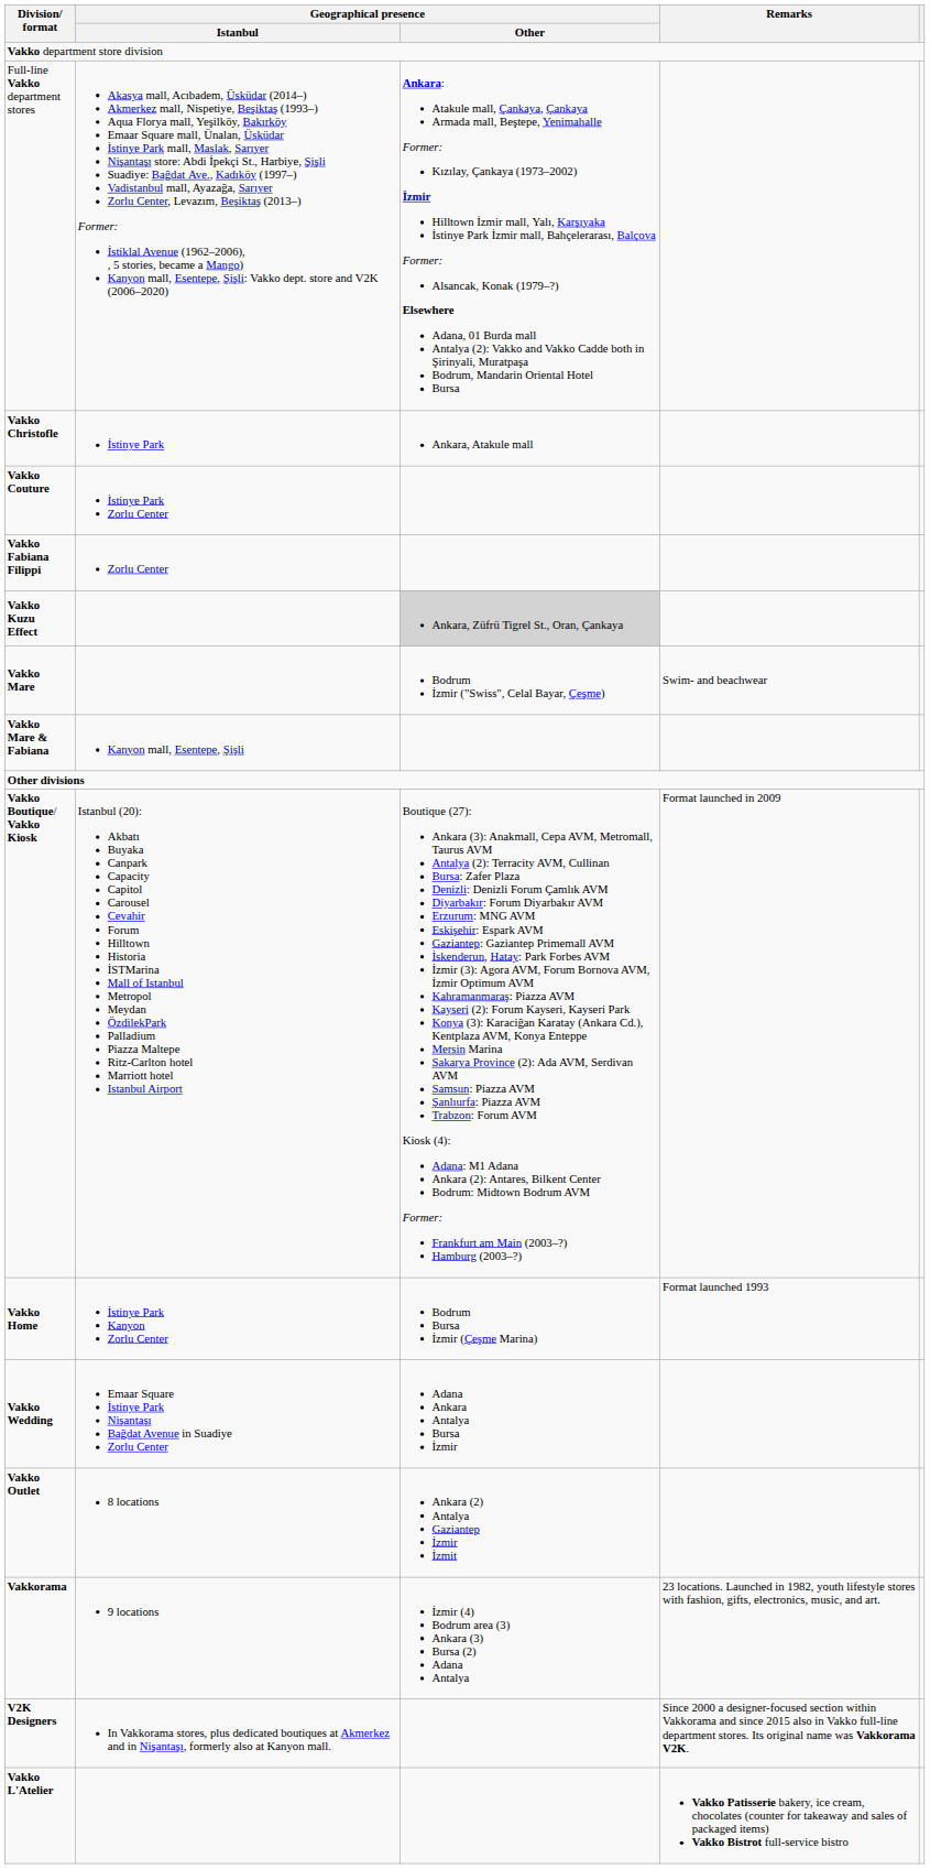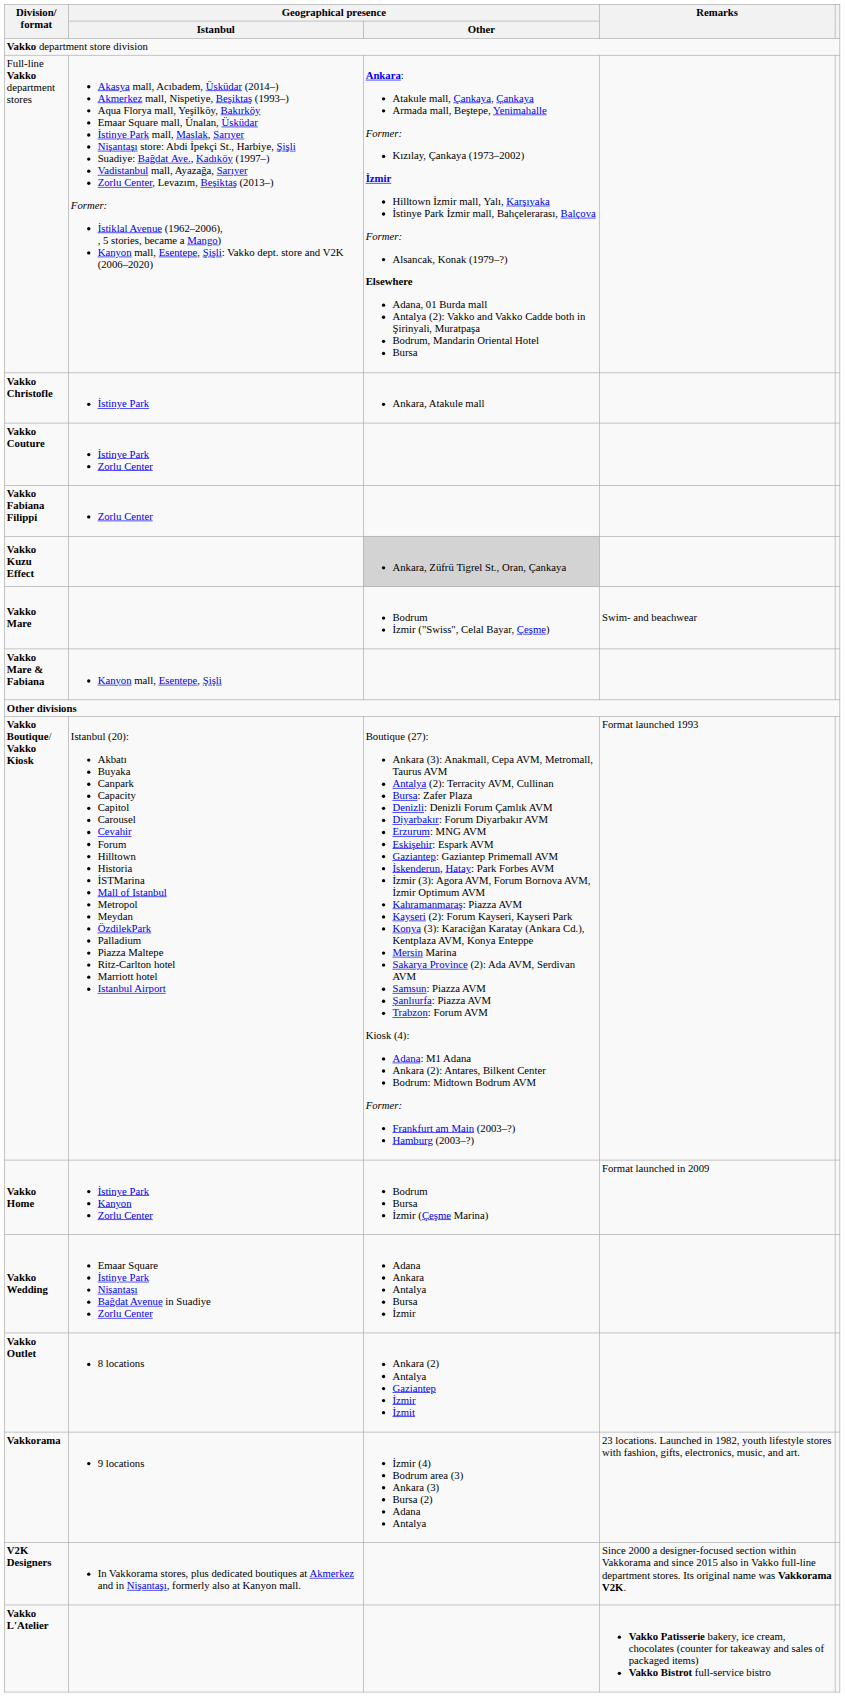 <table class="wikitable">
 <tr>
 <th style="vertical-align:top;" rowspan="2">Division/<br>format</th>
 <th style="vertical-align:top;" colspan="2">Geographical presence</th>
 <th style="vertical-align:top;" rowspan="2">Remarks</th>
 <th style="vertical-align:top;" rowspan="2"></th>
 </tr>
 <tr>
 <th style="vertical-align:top;">Istanbul</th>
 <th style="vertical-align:top;">Other</th>
 </tr>
 <tr>
 <td colspan="5"><strong>Vakko</strong> department store division</td>
 </tr>
 <tr>
 <td style="vertical-align:top;">Full-line<br><strong>Vakko</strong><br>department<br>stores</td>
 <td style="vertical-align:top;"><br><ul><li><a href='#'>Akasya</a> mall, Acıbadem, <a href='#'>Üsküdar</a> (2014–)</li><li><a href='#'>Akmerkez</a> mall, Nispetiye, <a href='#'>Beşiktaş</a> (1993–)</li><li>Aqua Florya mall, Yeşilköy, <a href='#'>Bakırköy</a></li><li>Emaar Square mall, Ünalan, <a href='#'>Üsküdar</a></li><li><a href='#'>İstinye Park</a> mall, <a href='#'>Maslak</a>, <a href='#'>Sarıyer</a></li><li><a href='#'>Nişantaşı</a> store: Abdi İpekçi St., Harbiye, <a href='#'>Şişli</a></li><li>Suadiye: <a href='#'>Bağdat Ave.</a>, <a href='#'>Kadıköy</a> (1997–)</li><li><a href='#'>Vadistanbul</a> mall, Ayazağa, <a href='#'>Sarıyer</a></li><li><a href='#'>Zorlu Center</a>, Levazım, <a href='#'>Beşiktaş</a> (2013–)</li></ul><em>Former:</em><ul><li><a href='#'>İstiklal Avenue</a> (1962–2006),<br> , 5 stories, became a <a href='#'>Mango</a>)</li><li><a href='#'>Kanyon</a> mall, <a href='#'>Esentepe</a>, <a href='#'>Şişli</a>: Vakko dept. store and V2K (2006–2020)</li></ul></td>
 <td><br><strong><a href='#'>Ankara</a></strong>:<ul><li>Atakule mall, <a href='#'>Çankaya</a>, <a href='#'>Çankaya</a></li><li>Armada mall, Beştepe, <a href='#'>Yenimahalle</a></li></ul><em>Former:</em><ul><li>Kızılay, Çankaya (1973–2002)</li></ul><strong><a href='#'>İzmir</a></strong><ul><li>Hilltown İzmir mall, Yalı, <a href='#'>Karşıyaka</a></li><li>İstinye Park İzmir mall, Bahçelerarası, <a href='#'>Balçova</a></li></ul><em>Former:</em><ul><li>Alsancak, Konak (1979–?)</li></ul><strong>Elsewhere</strong><ul><li>Adana, 01 Burda mall</li><li>Antalya (2): Vakko and Vakko Cadde both in Şirinyali, Muratpaşa</li><li>Bodrum, Mandarin Oriental Hotel</li><li>Bursa</li></ul></td>
 <td style="vertical-align:top;"></td>
 <td style="vertical-align:top;"><br></td>
 </tr>
 <tr>
 <td style="vertical-align:top;"><strong>Vakko<br>Christofle</strong></td>
 <td style="vertical-align:top;"><br><ul><li><a href='#'>İstinye Park</a></li></ul></td>
 <td style="vertical-align:top;"><br><ul><li>Ankara, Atakule mall</li></ul></td>
 <td></td>
 <td></td>
 </tr>
 <tr>
 <td style="vertical-align:top;"><strong>Vakko<br>Couture</strong></td>
 <td style="vertical-align:top;"><br><ul><li><a href='#'>İstinye Park</a></li><li><a href='#'>Zorlu Center</a></li></ul></td>
 <td></td>
 <td></td>
 <td></td>
 </tr>
 <tr>
 <td style="vertical-align:top;"><strong>Vakko<br>Fabiana<br>Filippi</strong></td>
 <td style="vertical-align:top;"><br><ul><li><a href='#'>Zorlu Center</a></li></ul></td>
 <td></td>
 <td></td>
 <td></td>
 </tr>
 <tr>
 <td><strong>Vakko<br>Kuzu<br>Effect</strong></td>
 <td></td>
 <td style="background: lightgrey; vertical-align:top;"><br><ul><li>Ankara, Züfrü Tigrel St., Oran, Çankaya</li></ul></td>
 <td></td>
 <td></td>
 </tr>
 <tr>
 <td><strong>Vakko<br>Mare</strong></td>
 <td style="vertical-align:top;"></td>
 <td style="vertical-align:top;"><br><ul><li>Bodrum</li><li>İzmir ("Swiss", Celal Bayar, <a href='#'>Çeşme</a>)</li></ul></td>
 <td>Swim- and beachwear</td>
 <td></td>
 </tr>
 <tr>
 <td style="vertical-align:top;"><strong>Vakko<br>Mare &<br>Fabiana</strong></td>
 <td style="vertical-align:top;"><br><ul><li><a href='#'>Kanyon</a> mall, <a href='#'>Esentepe</a>, <a href='#'>Şişli</a></li></ul></td>
 <td></td>
 <td></td>
 <td></td>
 </tr>
 <tr>
 <td colspan="6"><strong>Other divisions</strong></td>
 </tr>
 <tr>
 <td style="vertical-align:top;"><strong>Vakko<br>Boutique</strong>/<br><strong>Vakko<br>Kiosk</strong></td>
 <td style="vertical-align:top;"><br>Istanbul (20):<ul><li>Akbatı</li><li>Buyaka</li><li>Canpark</li><li>Capacity</li><li>Capitol</li><li>Carousel</li><li><a href='#'>Cevahir</a></li><li>Forum</li><li>Hilltown</li><li>Historia</li><li>İSTMarina</li><li><a href='#'>Mall of Istanbul</a></li><li>Metropol</li><li>Meydan</li><li><a href='#'>ÖzdilekPark</a></li><li>Palladium</li><li>Piazza Maltepe</li><li>Ritz-Carlton hotel</li><li>Marriott hotel</li><li><a href='#'>Istanbul Airport</a></li></ul></td>
 <td style="vertical-align:top;"><br>Boutique (27):<ul><li>Ankara (3): Anakmall, Cepa AVM, Metromall, Taurus AVM</li><li><a href='#'>Antalya</a> (2): Terracity AVM, Cullinan</li><li><a href='#'>Bursa</a>: Zafer Plaza</li><li><a href='#'>Denizli</a>: Denizli Forum Çamlık AVM</li><li><a href='#'>Diyarbakır</a>: Forum Diyarbakır AVM</li><li><a href='#'>Erzurum</a>: MNG AVM</li><li><a href='#'>Eskişehir</a>: Espark AVM</li><li><a href='#'>Gaziantep</a>: Gaziantep Primemall AVM</li><li><a href='#'>İskenderun</a>, <a href='#'>Hatay</a>: Park Forbes AVM</li><li>İzmir (3): Agora AVM, Forum Bornova AVM, İzmir Optimum AVM</li><li><a href='#'>Kahramanmaraş</a>: Piazza AVM</li><li><a href='#'>Kayseri</a> (2): Forum Kayseri, Kayseri Park</li><li><a href='#'>Konya</a> (3): Karaciğan Karatay (Ankara Cd.), Kentplaza AVM, Konya Enteppe</li><li><a href='#'>Mersin</a> Marina</li><li><a href='#'>Sakarya Province</a> (2): Ada AVM, Serdivan AVM</li><li><a href='#'>Samsun</a>: Piazza AVM</li><li><a href='#'>Şanlıurfa</a>: Piazza AVM</li><li><a href='#'>Trabzon</a>: Forum AVM</li></ul>Kiosk (4):<ul><li><a href='#'>Adana</a>: M1 Adana</li><li>Ankara (2): Antares, Bilkent Center</li><li>Bodrum: Midtown Bodrum AVM</li></ul><em>Former:</em><ul><li><a href='#'>Frankfurt am Main</a> (2003–?)</li><li><a href='#'>Hamburg</a> (2003–?)</li></ul></td>
-<td style="vertical-align:top;">Format launched in 2009</td>
+<td style="vertical-align:top;">Format launched 1993</td>
 <td></td>
 </tr>
 <tr>
 <td><strong>Vakko Home</strong></td>
 <td style="vertical-align:top;"><br><ul><li><a href='#'>İstinye Park</a></li><li><a href='#'>Kanyon</a></li><li><a href='#'>Zorlu Center</a></li></ul></td>
 <td style="vertical-align:top;"><br><ul><li>Bodrum</li><li>Bursa</li><li>İzmir (<a href='#'>Çeşme</a> Marina)</li></ul></td>
-<td style="vertical-align:top;">Format launched 1993</td>
+<td style="vertical-align:top;">Format launched in 2009</td>
 <td style="vertical-align:top;"></td>
 </tr>
 <tr>
 <td><strong>Vakko Wedding</strong></td>
 <td style="vertical-align:top;"><br><ul><li>Emaar Square</li><li><a href='#'>İstinye Park</a></li><li><a href='#'>Nişantaşı</a></li><li><a href='#'>Bağdat Avenue</a> in Suadiye</li><li><a href='#'>Zorlu Center</a></li></ul></td>
 <td style="vertical-align:top;"><br><ul><li>Adana</li><li>Ankara</li><li>Antalya</li><li>Bursa</li><li>İzmir</li></ul></td>
 <td></td>
 <td></td>
 </tr>
 <tr>
 <td style="vertical-align:top;"><strong>Vakko Outlet</strong></td>
 <td style="vertical-align:top;"><br><ul><li>8 locations</li></ul></td>
 <td style="vertical-align:top;"><br><ul><li>Ankara (2)</li><li>Antalya</li><li><a href='#'>Gaziantep</a></li><li><a href='#'>İzmir</a></li><li><a href='#'>İzmit</a></li></ul></td>
 <td></td>
 <td></td>
 </tr>
 <tr>
 <td style="vertical-align:top;"><strong>Vakkorama</strong></td>
 <td style="vertical-align:top;"><br><ul><li>9 locations</li></ul></td>
 <td style="vertical-align:top;"><br><ul><li>İzmir (4)</li><li>Bodrum area (3)</li><li>Ankara (3)</li><li>Bursa (2)</li><li>Adana</li><li>Antalya</li></ul></td>
 <td style="vertical-align:top;">23 locations. Launched in 1982, youth lifestyle stores with fashion, gifts, electronics, music, and art.</td>
 <td style="vertical-align:top;"></td>
 </tr>
 <tr>
 <td style="vertical-align:top;"><strong>V2K Designers</strong></td>
 <td style="vertical-align:top;"><br><ul><li>In Vakkorama stores, plus dedicated boutiques at <a href='#'>Akmerkez</a> and in <a href='#'>Nişantaşı</a>, formerly also at Kanyon mall.</li></ul></td>
 <td></td>
 <td style="vertical-align:top;">Since 2000 a designer-focused section within Vakkorama and since 2015 also in Vakko full-line department stores. Its original name was <strong>Vakkorama V2K</strong>.</td>
 <td></td>
 </tr>
 <tr>
 <td style="vertical-align:top;"><strong>Vakko L'Atelier</strong></td>
 <td></td>
 <td></td>
 <td style="vertical-align:top;"><br><ul><li><strong>Vakko Patisserie</strong> bakery, ice cream, chocolates (counter for takeaway and sales of packaged items)</li><li><strong>Vakko Bistrot</strong> full-service bistro</li></ul></td>
 <td style="vertical-align:top;"></td>
 </tr>
 </table>
